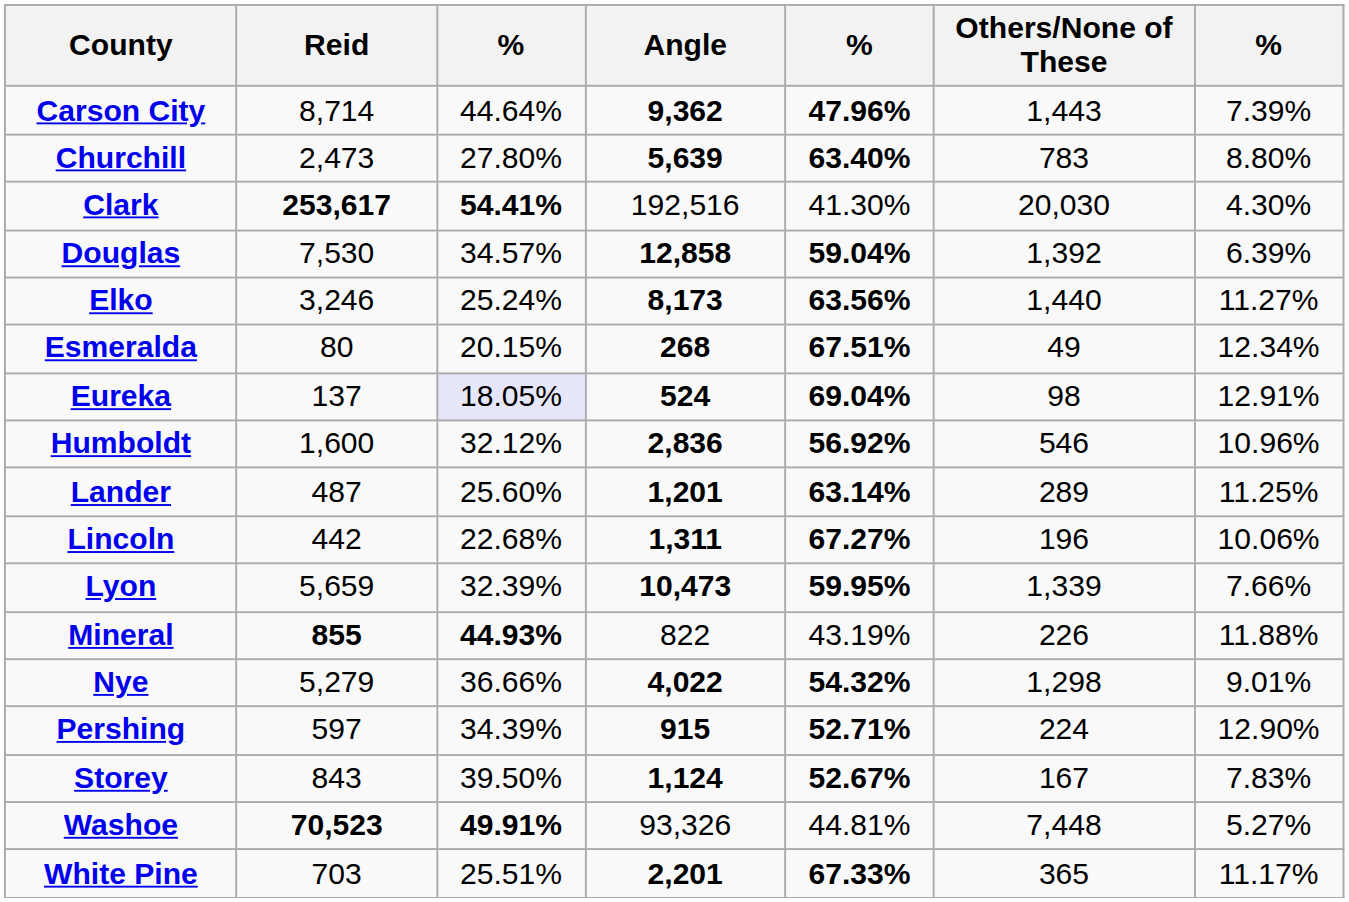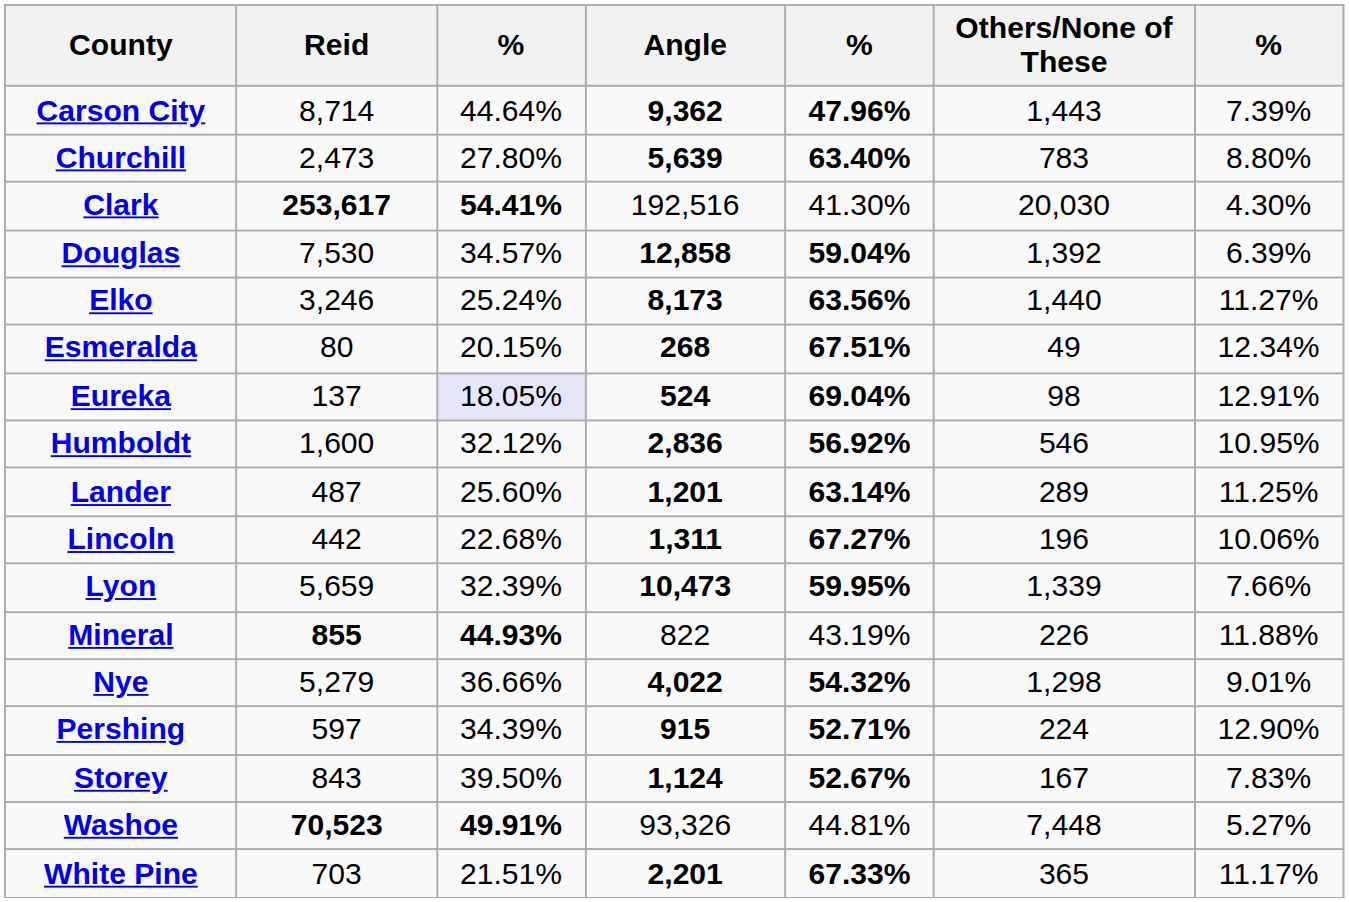 <table style="width:45%;" class="wikitable sortable">
 <tr style="background:lightgrey;">
 <th style="width:10%;">County</th>
 <th style="width:10%;">Reid</th>
 <th style="width:5%;">%</th>
 <th style="width:10%;">Angle</th>
 <th style="width:5%;">%</th>
 <th style="width:10%;">Others/None of These</th>
 <th style="width:5%;">%</th>
 </tr>
 <tr>
 <td align="center" ><strong><a href='#'>Carson City</a></strong></td>
 <td style="text-align:center;">8,714</td>
 <td style="text-align:center;">44.64%</td>
 <td style="text-align:center;"><strong>9,362</strong></td>
 <td style="text-align:center;"><strong>47.96%</strong></td>
 <td style="text-align:center;">1,443</td>
 <td style="text-align:center;">7.39%</td>
 </tr>
 <tr>
 <td align="center" ><strong><a href='#'>Churchill</a></strong></td>
 <td style="text-align:center;">2,473</td>
 <td style="text-align:center;">27.80%</td>
 <td style="text-align:center;"><strong>5,639</strong></td>
 <td style="text-align:center;"><strong>63.40%</strong></td>
 <td style="text-align:center;">783</td>
 <td style="text-align:center;">8.80%</td>
 </tr>
 <tr>
 <td align="center" ><strong><a href='#'>Clark</a></strong></td>
 <td style="text-align:center;"><strong>253,617</strong></td>
 <td style="text-align:center;"><strong>54.41%</strong></td>
 <td style="text-align:center;">192,516</td>
 <td style="text-align:center;">41.30%</td>
 <td style="text-align:center;">20,030</td>
 <td style="text-align:center;">4.30%</td>
 </tr>
 <tr>
 <td align="center" ><strong><a href='#'>Douglas</a></strong></td>
 <td style="text-align:center;">7,530</td>
 <td style="text-align:center;">34.57%</td>
 <td style="text-align:center;"><strong>12,858</strong></td>
 <td style="text-align:center;"><strong>59.04%</strong></td>
 <td style="text-align:center;">1,392</td>
 <td style="text-align:center;">6.39%</td>
 </tr>
 <tr>
 <td align="center" ><strong><a href='#'>Elko</a></strong></td>
 <td style="text-align:center;">3,246</td>
 <td style="text-align:center;">25.24%</td>
 <td style="text-align:center;"><strong>8,173</strong></td>
 <td style="text-align:center;"><strong>63.56%</strong></td>
 <td style="text-align:center;">1,440</td>
 <td style="text-align:center;">11.27%</td>
 </tr>
 <tr>
 <td align="center" ><strong><a href='#'>Esmeralda</a></strong></td>
 <td style="text-align:center;">80</td>
 <td style="text-align:center;">20.15%</td>
 <td style="text-align:center;"><strong>268</strong></td>
 <td style="text-align:center;"><strong>67.51%</strong></td>
 <td style="text-align:center;">49</td>
 <td style="text-align:center;">12.34%</td>
 </tr>
 <tr>
 <td align="center" ><strong><a href='#'>Eureka</a></strong></td>
 <td style="text-align:center;">137</td>
 <td style="background: lavender; text-align:center;">18.05%</td>
 <td style="text-align:center;"><strong>524</strong></td>
 <td style="text-align:center;"><strong>69.04%</strong></td>
 <td style="text-align:center;">98</td>
 <td style="text-align:center;">12.91%</td>
 </tr>
 <tr>
 <td align="center" ><strong><a href='#'>Humboldt</a></strong></td>
 <td style="text-align:center;">1,600</td>
 <td style="text-align:center;">32.12%</td>
 <td style="text-align:center;"><strong>2,836</strong></td>
 <td style="text-align:center;"><strong>56.92%</strong></td>
 <td style="text-align:center;">546</td>
-<td style="text-align:center;">10.96%</td>
+<td style="text-align:center;">10.95%</td>
 </tr>
 <tr>
 <td align="center" ><strong><a href='#'>Lander</a></strong></td>
 <td style="text-align:center;">487</td>
 <td style="text-align:center;">25.60%</td>
 <td style="text-align:center;"><strong>1,201</strong></td>
 <td style="text-align:center;"><strong>63.14%</strong></td>
 <td style="text-align:center;">289</td>
 <td style="text-align:center;">11.25%</td>
 </tr>
 <tr>
 <td align="center" ><strong><a href='#'>Lincoln</a></strong></td>
 <td style="text-align:center;">442</td>
 <td style="text-align:center;">22.68%</td>
 <td style="text-align:center;"><strong>1,311</strong></td>
 <td style="text-align:center;"><strong>67.27%</strong></td>
 <td style="text-align:center;">196</td>
 <td style="text-align:center;">10.06%</td>
 </tr>
 <tr>
 <td align="center" ><strong><a href='#'>Lyon</a></strong></td>
 <td style="text-align:center;">5,659</td>
 <td style="text-align:center;">32.39%</td>
 <td style="text-align:center;"><strong>10,473</strong></td>
 <td style="text-align:center;"><strong>59.95%</strong></td>
 <td style="text-align:center;">1,339</td>
 <td style="text-align:center;">7.66%</td>
 </tr>
 <tr>
 <td align="center" ><strong><a href='#'>Mineral</a></strong></td>
 <td style="text-align:center;"><strong>855</strong></td>
 <td style="text-align:center;"><strong>44.93%</strong></td>
 <td style="text-align:center;">822</td>
 <td style="text-align:center;">43.19%</td>
 <td style="text-align:center;">226</td>
 <td style="text-align:center;">11.88%</td>
 </tr>
 <tr>
 <td align="center" ><strong><a href='#'>Nye</a></strong></td>
 <td style="text-align:center;">5,279</td>
 <td style="text-align:center;">36.66%</td>
 <td style="text-align:center;"><strong>4,022</strong></td>
 <td style="text-align:center;"><strong>54.32%</strong></td>
 <td style="text-align:center;">1,298</td>
 <td style="text-align:center;">9.01%</td>
 </tr>
 <tr>
 <td align="center" ><strong><a href='#'>Pershing</a></strong></td>
 <td style="text-align:center;">597</td>
 <td style="text-align:center;">34.39%</td>
 <td style="text-align:center;"><strong>915</strong></td>
 <td style="text-align:center;"><strong>52.71%</strong></td>
 <td style="text-align:center;">224</td>
 <td style="text-align:center;">12.90%</td>
 </tr>
 <tr>
 <td align="center" ><strong><a href='#'>Storey</a></strong></td>
 <td style="text-align:center;">843</td>
 <td style="text-align:center;">39.50%</td>
 <td style="text-align:center;"><strong>1,124</strong></td>
 <td style="text-align:center;"><strong>52.67%</strong></td>
 <td style="text-align:center;">167</td>
 <td style="text-align:center;">7.83%</td>
 </tr>
 <tr>
 <td align="center" ><strong><a href='#'>Washoe</a></strong></td>
 <td style="text-align:center;"><strong>70,523</strong></td>
 <td style="text-align:center;"><strong>49.91%</strong></td>
 <td style="text-align:center;">93,326</td>
 <td style="text-align:center;">44.81%</td>
 <td style="text-align:center;">7,448</td>
 <td style="text-align:center;">5.27%</td>
 </tr>
 <tr>
 <td align="center" ><strong><a href='#'>White Pine</a></strong></td>
 <td style="text-align:center;">703</td>
-<td style="text-align:center;">25.51%</td>
+<td style="text-align:center;">21.51%</td>
 <td style="text-align:center;"><strong>2,201</strong></td>
 <td style="text-align:center;"><strong>67.33%</strong></td>
 <td style="text-align:center;">365</td>
 <td style="text-align:center;">11.17%</td>
 </tr>
 <tr>
 </tr>
 </table>
